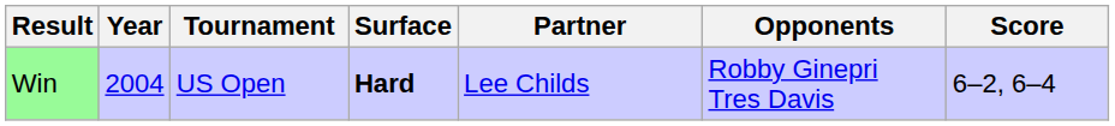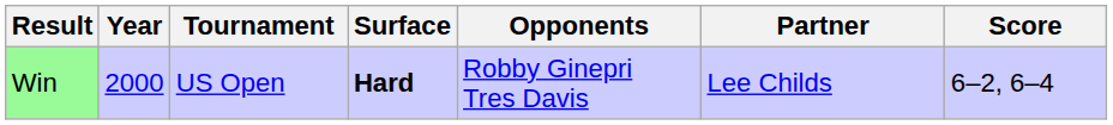 <table class="sortable wikitable">
 <tr>
 <th style="width:40px;">Result</th>
 <th style="width:30px;">Year</th>
 <th style="width:100px;">Tournament</th>
 <th style="width:50px;">Surface</th>
+<th style="width:140px;">Opponents</th>
 <th style="width:140px;">Partner</th>
-<th style="width:140px;">Opponents</th>
 <th style="width:90px;" class="unsortable">Score</th>
 </tr>
 <tr style="background:#ccccff;">
 <td style="background:#98fb98;">Win</td>
-<td><a href='#'>2004</a></td>
+<td><a href='#'>2000</a></td>
 <td><a href='#'>US Open</a></td>
 <td><strong>Hard</strong></td>
+<td> <a href='#'>Robby Ginepri</a> <br>  <a href='#'>Tres Davis</a></td>
 <td> <a href='#'>Lee Childs</a></td>
-<td> <a href='#'>Robby Ginepri</a> <br>  <a href='#'>Tres Davis</a></td>
 <td>6–2, 6–4</td>
 </tr>
 </table>
